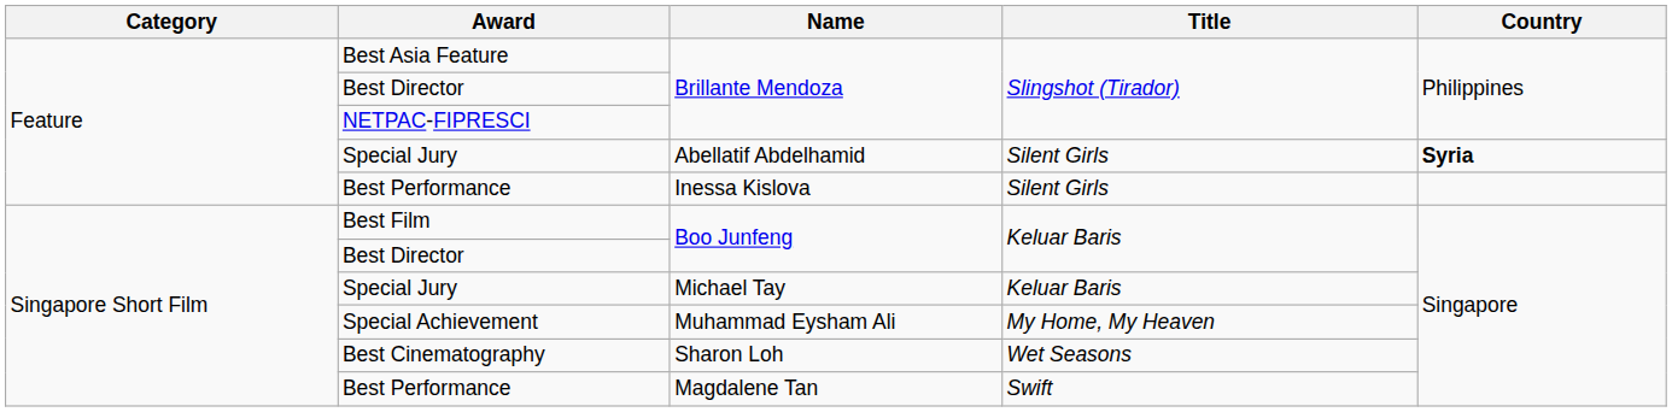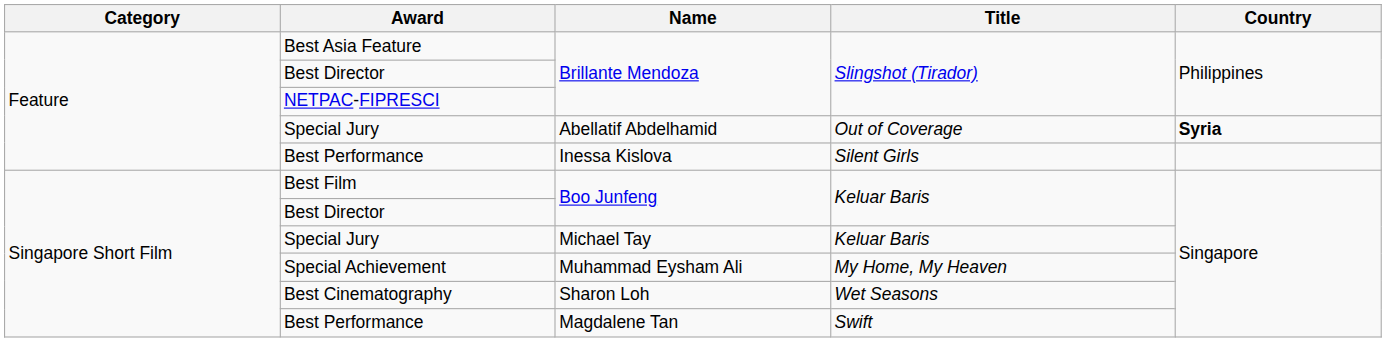 <table class="wikitable" width="100%">
 <tr>
 <th width="20%" scope="col">Category</th>
 <th width="20%" scope="col">Award</th>
 <th width="20%" scope="col">Name</th>
 <th width="25%" scope="col">Title</th>
 <th width="15%" scope="col">Country</th>
 </tr>
 <tr>
 <td rowspan="5">Feature</td>
 <td>Best Asia Feature</td>
 <td rowspan="3"><a href='#'>Brillante Mendoza</a></td>
 <td rowspan="3"><em><a href='#'>Slingshot (Tirador)</a></em></td>
 <td rowspan="3">Philippines</td>
 </tr>
 <tr>
 <td>Best Director</td>
 </tr>
 <tr>
 <td><a href='#'>NETPAC</a>-<a href='#'>FIPRESCI</a></td>
 </tr>
 <tr>
 <td>Special Jury</td>
 <td>Abellatif Abdelhamid</td>
-<td><em>Silent Girls</em></td>
+<td><em>Out of Coverage</em></td>
 <td><strong>Syria</strong></td>
 </tr>
 <tr>
 <td>Best Performance</td>
 <td>Inessa Kislova</td>
 <td><em>Silent Girls</em></td>
 <td></td>
 </tr>
 <tr>
 <td rowspan="6">Singapore Short Film</td>
 <td>Best Film</td>
 <td rowspan="2"><a href='#'>Boo Junfeng</a></td>
 <td rowspan="2"><em>Keluar Baris</em></td>
 <td rowspan="6">Singapore</td>
 </tr>
 <tr>
 <td>Best Director</td>
 </tr>
 <tr>
 <td>Special Jury</td>
 <td>Michael Tay</td>
 <td><em>Keluar Baris</em></td>
 </tr>
 <tr>
 <td>Special Achievement</td>
 <td>Muhammad Eysham Ali</td>
 <td><em>My Home, My Heaven</em></td>
 </tr>
 <tr>
 <td>Best Cinematography</td>
 <td>Sharon Loh</td>
 <td><em>Wet Seasons</em></td>
 </tr>
 <tr>
 <td>Best Performance</td>
 <td>Magdalene Tan</td>
 <td><em>Swift</em></td>
 </tr>
 </table>
